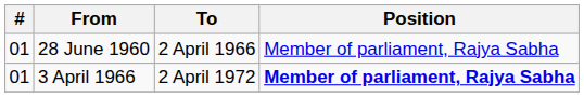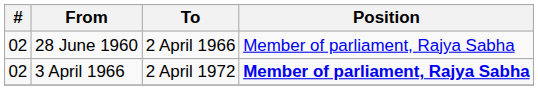 <table class="wikitable sortable">
 <tr>
 <th>#</th>
 <th>From</th>
 <th>To</th>
 <th>Position</th>
 </tr>
 <tr>
-<td>01</td>
+<td>02</td>
 <td>28 June 1960</td>
 <td>2 April 1966</td>
 <td><a href='#'>Member of parliament, Rajya Sabha</a></td>
 </tr>
 <tr>
-<td>01</td>
+<td>02</td>
 <td>3 April 1966</td>
 <td>2 April 1972</td>
 <td><strong><a href='#'>Member of parliament, Rajya Sabha</a></strong></td>
 </tr>
 <tr>
 </tr>
 </table>
